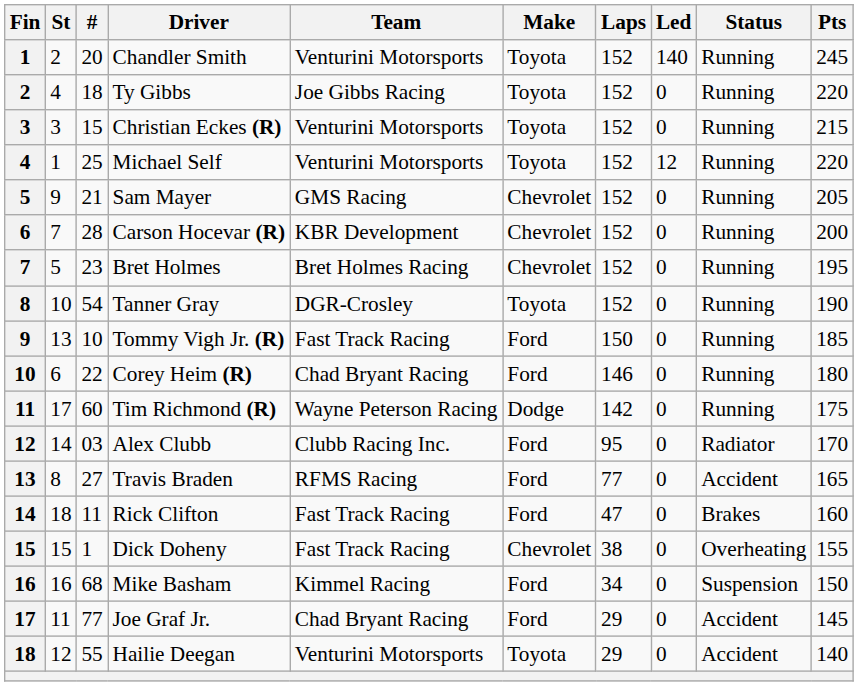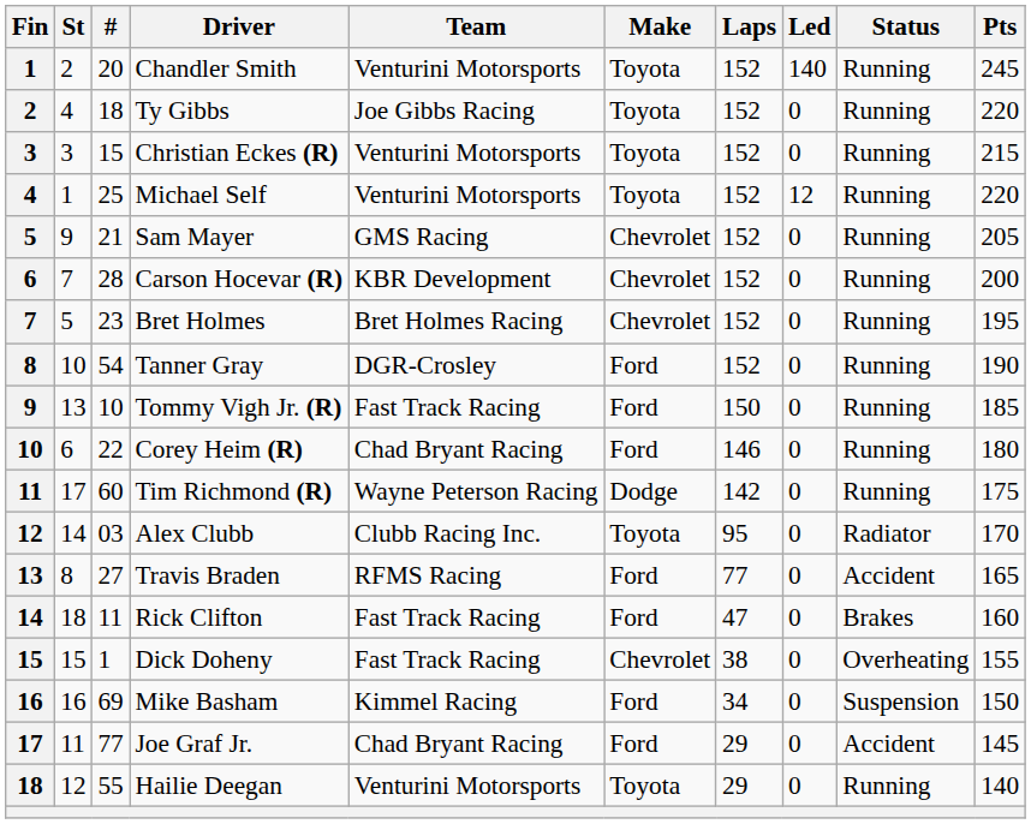 <table class="wikitable" style="font-size:95%">
 <tr>
 <th>Fin</th>
 <th>St</th>
 <th>#</th>
 <th>Driver</th>
 <th>Team</th>
 <th>Make</th>
 <th>Laps</th>
 <th>Led</th>
 <th>Status</th>
 <th>Pts</th>
 </tr>
 <tr>
 <th>1</th>
 <td>2</td>
 <td>20</td>
 <td>Chandler Smith</td>
 <td>Venturini Motorsports</td>
 <td>Toyota</td>
 <td>152</td>
 <td>140</td>
 <td>Running</td>
 <td>245</td>
 </tr>
 <tr>
 <th>2</th>
 <td>4</td>
 <td>18</td>
 <td>Ty Gibbs</td>
 <td>Joe Gibbs Racing</td>
 <td>Toyota</td>
 <td>152</td>
 <td>0</td>
 <td>Running</td>
 <td>220</td>
 </tr>
 <tr>
 <th>3</th>
 <td>3</td>
 <td>15</td>
 <td>Christian Eckes <strong>(R)</strong></td>
 <td>Venturini Motorsports</td>
 <td>Toyota</td>
 <td>152</td>
 <td>0</td>
 <td>Running</td>
 <td>215</td>
 </tr>
 <tr>
 <th>4</th>
 <td>1</td>
 <td>25</td>
 <td>Michael Self</td>
 <td>Venturini Motorsports</td>
 <td>Toyota</td>
 <td>152</td>
 <td>12</td>
 <td>Running</td>
 <td>220</td>
 </tr>
 <tr>
 <th>5</th>
 <td>9</td>
 <td>21</td>
 <td>Sam Mayer</td>
 <td>GMS Racing</td>
 <td>Chevrolet</td>
 <td>152</td>
 <td>0</td>
 <td>Running</td>
 <td>205</td>
 </tr>
 <tr>
 <th>6</th>
 <td>7</td>
 <td>28</td>
 <td>Carson Hocevar <strong>(R)</strong></td>
 <td>KBR Development</td>
 <td>Chevrolet</td>
 <td>152</td>
 <td>0</td>
 <td>Running</td>
 <td>200</td>
 </tr>
 <tr>
 <th>7</th>
 <td>5</td>
 <td>23</td>
 <td>Bret Holmes</td>
 <td>Bret Holmes Racing</td>
 <td>Chevrolet</td>
 <td>152</td>
 <td>0</td>
 <td>Running</td>
 <td>195</td>
 </tr>
 <tr>
 <th>8</th>
 <td>10</td>
 <td>54</td>
 <td>Tanner Gray</td>
 <td>DGR-Crosley</td>
-<td>Toyota</td>
+<td>Ford</td>
 <td>152</td>
 <td>0</td>
 <td>Running</td>
 <td>190</td>
 </tr>
 <tr>
 <th>9</th>
 <td>13</td>
 <td>10</td>
 <td>Tommy Vigh Jr. <strong>(R)</strong></td>
 <td>Fast Track Racing</td>
 <td>Ford</td>
 <td>150</td>
 <td>0</td>
 <td>Running</td>
 <td>185</td>
 </tr>
 <tr>
 <th>10</th>
 <td>6</td>
 <td>22</td>
 <td>Corey Heim <strong>(R)</strong></td>
 <td>Chad Bryant Racing</td>
 <td>Ford</td>
 <td>146</td>
 <td>0</td>
 <td>Running</td>
 <td>180</td>
 </tr>
 <tr>
 <th>11</th>
 <td>17</td>
 <td>60</td>
 <td>Tim Richmond <strong>(R)</strong></td>
 <td>Wayne Peterson Racing</td>
 <td>Dodge</td>
 <td>142</td>
 <td>0</td>
 <td>Running</td>
 <td>175</td>
 </tr>
 <tr>
 <th>12</th>
 <td>14</td>
 <td>03</td>
 <td>Alex Clubb</td>
 <td>Clubb Racing Inc.</td>
-<td>Ford</td>
+<td>Toyota</td>
 <td>95</td>
 <td>0</td>
 <td>Radiator</td>
 <td>170</td>
 </tr>
 <tr>
 <th>13</th>
 <td>8</td>
 <td>27</td>
 <td>Travis Braden</td>
 <td>RFMS Racing</td>
 <td>Ford</td>
 <td>77</td>
 <td>0</td>
 <td>Accident</td>
 <td>165</td>
 </tr>
 <tr>
 <th>14</th>
 <td>18</td>
 <td>11</td>
 <td>Rick Clifton</td>
 <td>Fast Track Racing</td>
 <td>Ford</td>
 <td>47</td>
 <td>0</td>
 <td>Brakes</td>
 <td>160</td>
 </tr>
 <tr>
 <th>15</th>
 <td>15</td>
 <td>1</td>
 <td>Dick Doheny</td>
 <td>Fast Track Racing</td>
 <td>Chevrolet</td>
 <td>38</td>
 <td>0</td>
 <td>Overheating</td>
 <td>155</td>
 </tr>
 <tr>
 <th>16</th>
 <td>16</td>
-<td>68</td>
+<td>69</td>
 <td>Mike Basham</td>
 <td>Kimmel Racing</td>
 <td>Ford</td>
 <td>34</td>
 <td>0</td>
 <td>Suspension</td>
 <td>150</td>
 </tr>
 <tr>
 <th>17</th>
 <td>11</td>
 <td>77</td>
 <td>Joe Graf Jr.</td>
 <td>Chad Bryant Racing</td>
 <td>Ford</td>
 <td>29</td>
 <td>0</td>
 <td>Accident</td>
 <td>145</td>
 </tr>
 <tr>
 <th>18</th>
 <td>12</td>
 <td>55</td>
 <td>Hailie Deegan</td>
 <td>Venturini Motorsports</td>
 <td>Toyota</td>
 <td>29</td>
 <td>0</td>
-<td>Accident</td>
+<td>Running</td>
 <td>140</td>
 </tr>
 <tr>
 <th colspan="10"></th>
 </tr>
 </table>
